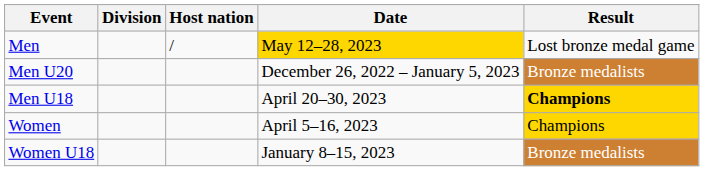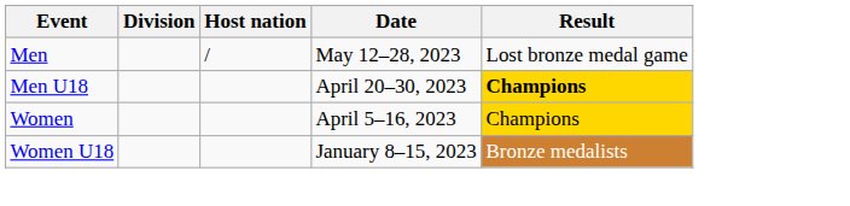 <table class="wikitable">
 <tr>
 <th>Event</th>
 <th>Division</th>
 <th>Host nation</th>
 <th>Date</th>
 <th>Result</th>
 </tr>
 <tr>
 <td><a href='#'>Men</a></td>
 <td></td>
 <td> / </td>
-<td style="background: gold;">May 12–28, 2023</td>
+<td>May 12–28, 2023</td>
 <td>Lost bronze medal game<br></td>
-</tr>
-<tr>
-<td><a href='#'>Men U20</a></td>
-<td></td>
-<td></td>
-<td>December 26, 2022 – January 5, 2023</td>
-<td style="background:#CD7F32; color:white">Bronze medalists<br></td>
 </tr>
 <tr>
 <td><a href='#'>Men U18</a></td>
 <td></td>
 <td></td>
 <td>April 20–30, 2023</td>
 <td style="background:#FFD700"><strong>Champions<br></strong></td>
 </tr>
 <tr>
 <td><a href='#'>Women</a></td>
 <td></td>
 <td></td>
 <td>April 5–16, 2023</td>
 <td style="background:#FFD700">Champions<br></td>
 </tr>
 <tr>
 <td><a href='#'>Women U18</a></td>
 <td></td>
 <td></td>
 <td>January 8–15, 2023</td>
 <td style="background:#CD7F32; color:white">Bronze medalists<br></td>
 </tr>
 </table>
